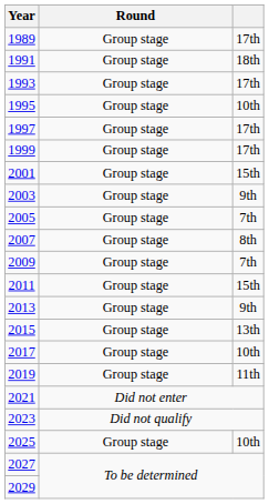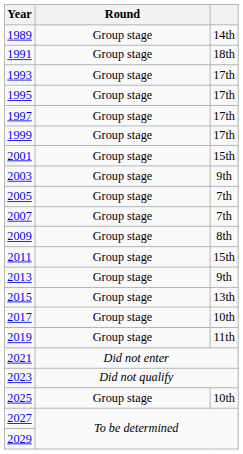 <table class="wikitable" style="text-align: center; font-size:90%">
 <tr>
 <th>Year</th>
 <th style="width:200px">Round</th>
 <th></th>
 </tr>
 <tr>
 <td><a href='#'>1989</a></td>
 <td>Group stage</td>
-<td>17th</td>
+<td>14th</td>
 </tr>
 <tr>
 <td><a href='#'>1991</a></td>
 <td>Group stage</td>
 <td>18th</td>
 </tr>
 <tr>
 <td><a href='#'>1993</a></td>
 <td>Group stage</td>
 <td>17th</td>
 </tr>
 <tr>
 <td><a href='#'>1995</a></td>
 <td>Group stage</td>
-<td>10th</td>
+<td>17th</td>
 </tr>
 <tr>
 <td><a href='#'>1997</a></td>
 <td>Group stage</td>
 <td>17th</td>
 </tr>
 <tr>
 <td><a href='#'>1999</a></td>
 <td>Group stage</td>
 <td>17th</td>
 </tr>
 <tr>
 <td><a href='#'>2001</a></td>
 <td>Group stage</td>
 <td>15th</td>
 </tr>
 <tr>
 <td><a href='#'>2003</a></td>
 <td>Group stage</td>
 <td>9th</td>
 </tr>
 <tr>
 <td><a href='#'>2005</a></td>
 <td>Group stage</td>
 <td>7th</td>
 </tr>
 <tr>
 <td><a href='#'>2007</a></td>
 <td>Group stage</td>
-<td>8th</td>
+<td>7th</td>
 </tr>
 <tr>
 <td><a href='#'>2009</a></td>
 <td>Group stage</td>
-<td>7th</td>
+<td>8th</td>
 </tr>
 <tr>
 <td><a href='#'>2011</a></td>
 <td>Group stage</td>
 <td>15th</td>
 </tr>
 <tr>
 <td><a href='#'>2013</a></td>
 <td>Group stage</td>
 <td>9th</td>
 </tr>
 <tr>
 <td><a href='#'>2015</a></td>
 <td>Group stage</td>
 <td>13th</td>
 </tr>
 <tr>
 <td><a href='#'>2017</a></td>
 <td>Group stage</td>
 <td>10th</td>
 </tr>
 <tr>
 <td><a href='#'>2019</a></td>
 <td>Group stage</td>
 <td>11th</td>
 </tr>
 <tr>
 <td><a href='#'>2021</a></td>
 <td colspan="2"><em>Did not enter</em></td>
 </tr>
 <tr>
 <td><a href='#'>2023</a></td>
 <td colspan="2"><em>Did not qualify</em></td>
 </tr>
 <tr>
 <td><a href='#'>2025</a></td>
 <td>Group stage</td>
 <td>10th</td>
 </tr>
 <tr>
 <td><a href='#'>2027</a></td>
 <td colspan="2" rowspan="2"><em>To be determined</em></td>
 </tr>
 <tr>
 <td><a href='#'>2029</a></td>
 </tr>
 </table>
